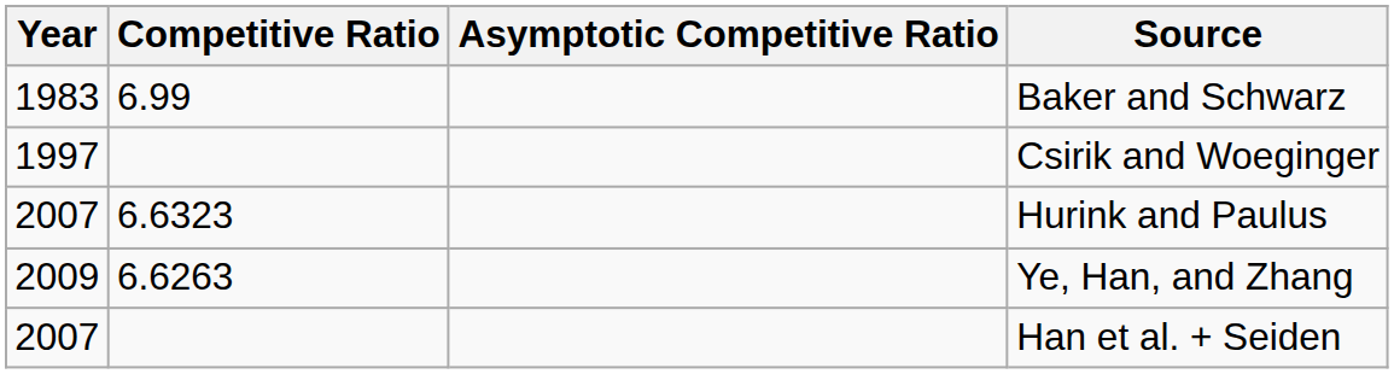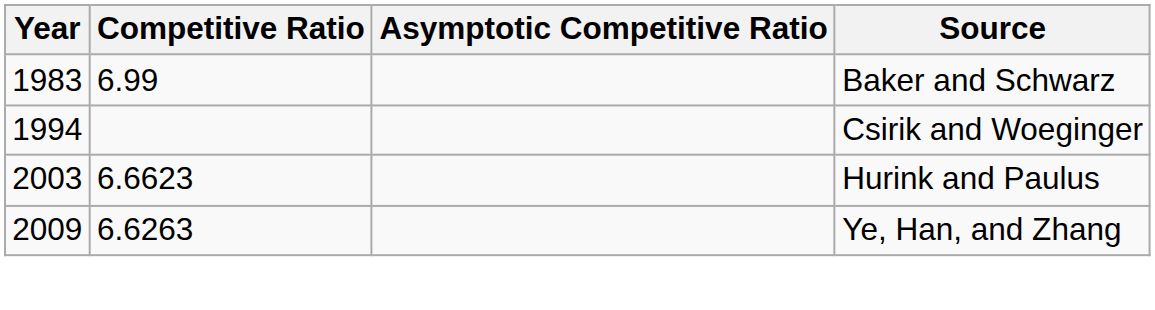 <table class="wikitable">
 <tr>
 <th>Year</th>
 <th>Competitive Ratio</th>
 <th>Asymptotic Competitive Ratio</th>
 <th>Source</th>
 </tr>
 <tr>
 <td>1983</td>
 <td>6.99</td>
 <td></td>
 <td>Baker and Schwarz</td>
 </tr>
 <tr>
-<td>1997</td>
+<td>1994</td>
 <td></td>
 <td></td>
 <td>Csirik and Woeginger</td>
 </tr>
 <tr>
-<td>2007</td>
-<td>6.6323</td>
+<td>2003</td>
+<td>6.6623</td>
 <td></td>
 <td>Hurink and Paulus</td>
 </tr>
 <tr>
 <td>2009</td>
 <td>6.6263</td>
 <td></td>
 <td>Ye, Han, and Zhang</td>
 </tr>
-<tr>
-<td>2007</td>
-<td></td>
-<td></td>
-<td>Han et al. + Seiden</td>
-</tr>
 </table>
